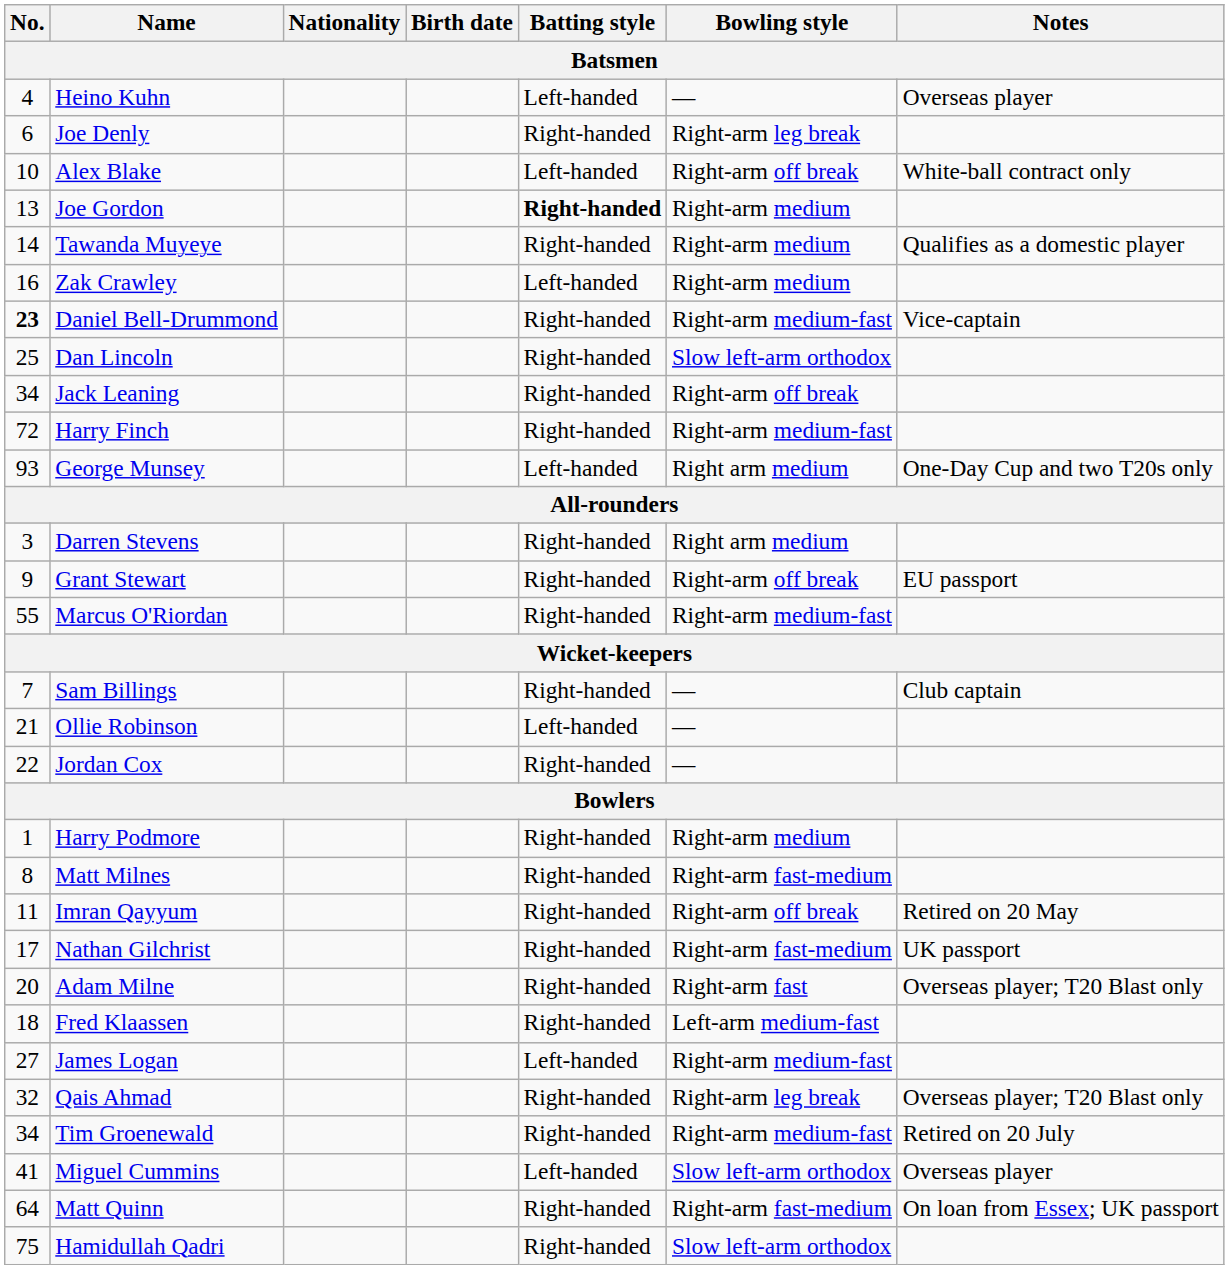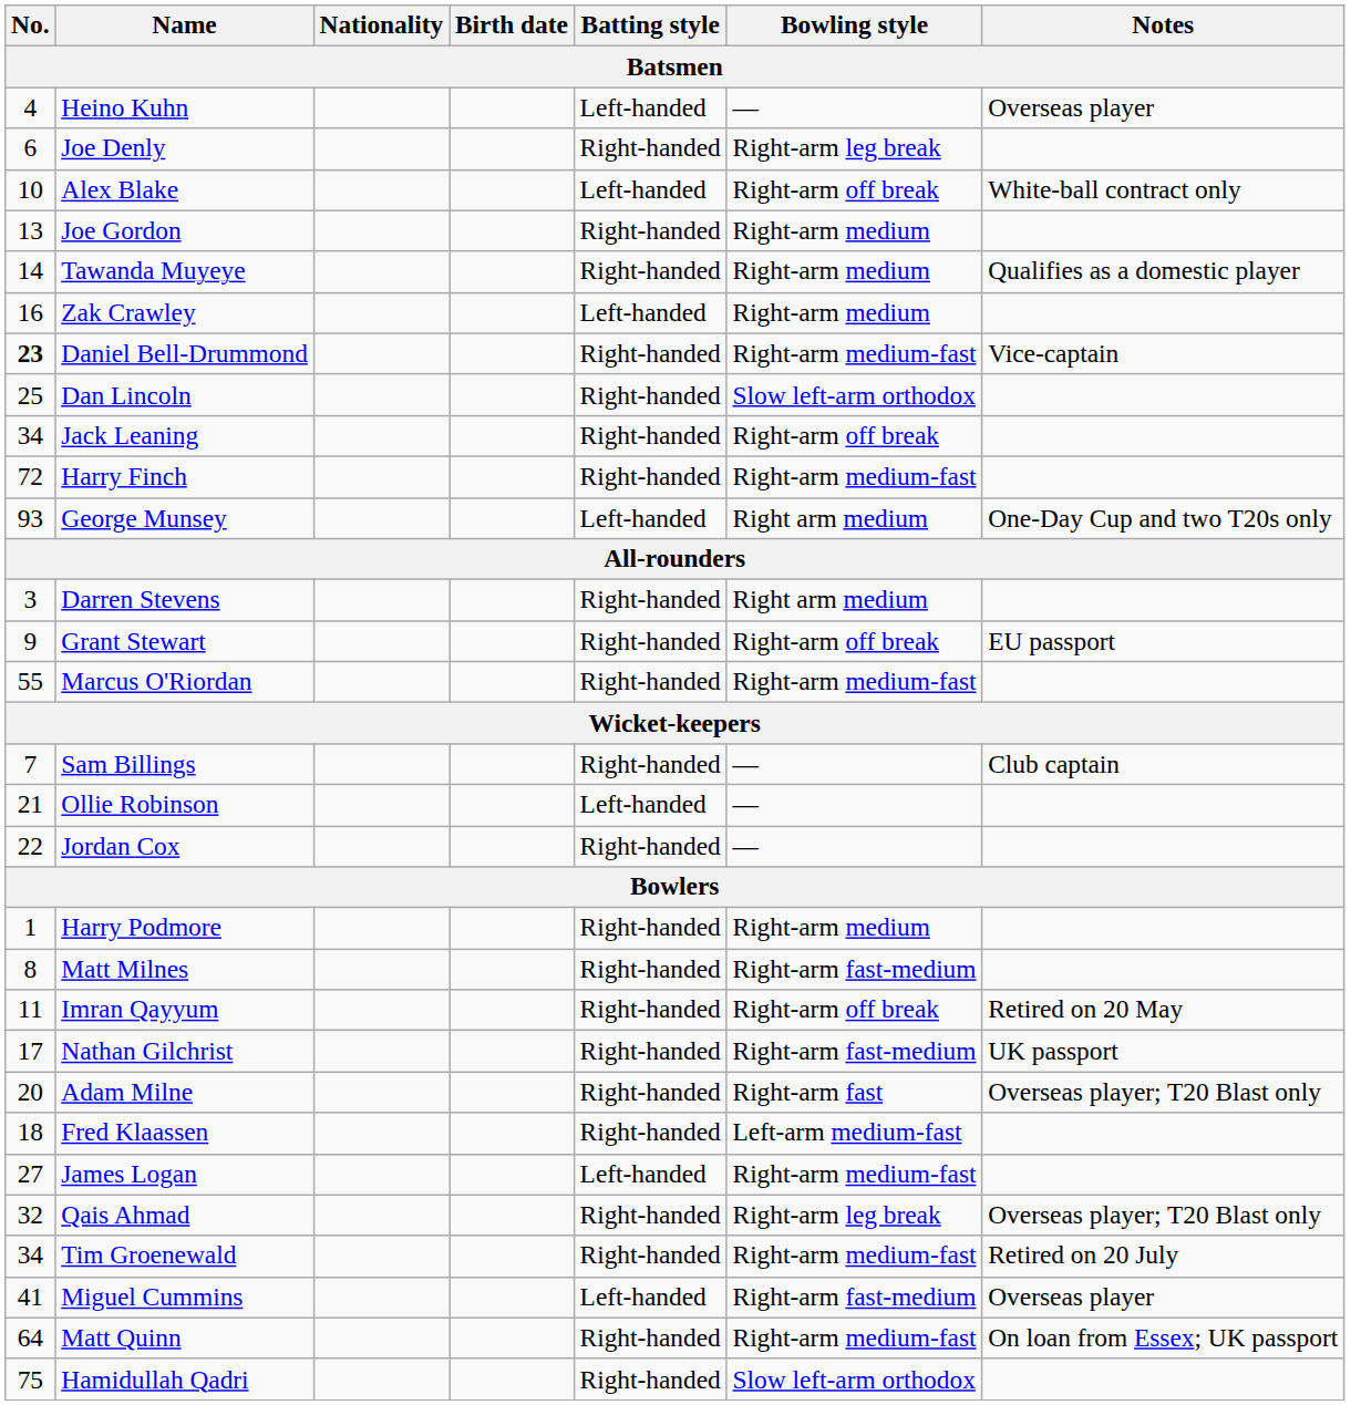 <table class="wikitable">
 <tr>
 <th>No.</th>
 <th>Name</th>
 <th>Nationality</th>
 <th>Birth date</th>
 <th>Batting style</th>
 <th>Bowling style</th>
 <th>Notes</th>
 </tr>
 <tr>
 <th colspan="7">Batsmen</th>
 </tr>
 <tr>
 <td style="text-align:center">4</td>
 <td><a href='#'>Heino Kuhn</a></td>
 <td></td>
 <td></td>
 <td>Left-handed</td>
 <td>—</td>
 <td>Overseas player</td>
 </tr>
 <tr>
 <td style="text-align:center">6</td>
 <td><a href='#'>Joe Denly</a></td>
 <td></td>
 <td></td>
 <td>Right-handed</td>
 <td>Right-arm <a href='#'>leg break</a></td>
 <td></td>
 </tr>
 <tr>
 <td style="text-align:center">10</td>
 <td><a href='#'>Alex Blake</a></td>
 <td></td>
 <td></td>
 <td>Left-handed</td>
 <td>Right-arm <a href='#'>off break</a></td>
 <td>White-ball contract only</td>
 </tr>
 <tr>
 <td style="text-align:center">13</td>
 <td><a href='#'>Joe Gordon</a></td>
 <td></td>
 <td></td>
-<td><strong>Right-handed</strong></td>
+<td>Right-handed</td>
 <td>Right-arm <a href='#'>medium</a></td>
 <td></td>
 </tr>
 <tr>
 <td style="text-align:center">14</td>
 <td><a href='#'>Tawanda Muyeye</a></td>
 <td></td>
 <td></td>
 <td>Right-handed</td>
 <td>Right-arm <a href='#'>medium</a></td>
 <td>Qualifies as a domestic player</td>
 </tr>
 <tr>
 <td style="text-align:center">16</td>
 <td><a href='#'>Zak Crawley</a></td>
 <td></td>
 <td></td>
 <td>Left-handed</td>
 <td>Right-arm <a href='#'>medium</a></td>
 <td></td>
 </tr>
 <tr>
 <td style="text-align:center"><strong>23</strong></td>
 <td><a href='#'>Daniel Bell-Drummond</a></td>
 <td></td>
 <td></td>
 <td>Right-handed</td>
 <td>Right-arm <a href='#'>medium-fast</a></td>
 <td>Vice-captain</td>
 </tr>
 <tr>
 <td style="text-align:center">25</td>
 <td><a href='#'>Dan Lincoln</a></td>
 <td></td>
 <td></td>
 <td>Right-handed</td>
 <td><a href='#'>Slow left-arm orthodox</a></td>
 <td></td>
 </tr>
 <tr>
 <td style="text-align:center">34</td>
 <td><a href='#'>Jack Leaning</a></td>
 <td></td>
 <td></td>
 <td>Right-handed</td>
 <td>Right-arm <a href='#'>off break</a></td>
 <td></td>
 </tr>
 <tr>
 <td style="text-align:center">72</td>
 <td><a href='#'>Harry Finch</a></td>
 <td></td>
 <td></td>
 <td>Right-handed</td>
 <td>Right-arm <a href='#'>medium-fast</a></td>
 <td></td>
 </tr>
 <tr>
 <td style="text-align:center">93</td>
 <td><a href='#'>George Munsey</a></td>
 <td></td>
 <td></td>
 <td>Left-handed</td>
 <td>Right arm <a href='#'>medium</a></td>
 <td>One-Day Cup and two T20s only</td>
 </tr>
 <tr>
 <th colspan="7">All-rounders</th>
 </tr>
 <tr>
 <td style="text-align:center">3</td>
 <td><a href='#'>Darren Stevens</a></td>
 <td></td>
 <td></td>
 <td>Right-handed</td>
 <td>Right arm <a href='#'>medium</a></td>
 <td></td>
 </tr>
 <tr>
 <td style="text-align:center">9</td>
 <td><a href='#'>Grant Stewart</a></td>
 <td></td>
 <td></td>
 <td>Right-handed</td>
 <td>Right-arm <a href='#'>off break</a></td>
 <td>EU passport</td>
 </tr>
 <tr>
 <td style="text-align:center">55</td>
 <td><a href='#'>Marcus O'Riordan</a></td>
 <td></td>
 <td></td>
 <td>Right-handed</td>
 <td>Right-arm <a href='#'>medium-fast</a></td>
 <td></td>
 </tr>
 <tr>
 <th colspan="7">Wicket-keepers</th>
 </tr>
 <tr>
 <td style="text-align:center">7</td>
 <td><a href='#'>Sam Billings</a></td>
 <td></td>
 <td></td>
 <td>Right-handed</td>
 <td>—</td>
 <td>Club captain</td>
 </tr>
 <tr>
 <td style="text-align:center">21</td>
 <td><a href='#'>Ollie Robinson</a></td>
 <td></td>
 <td></td>
 <td>Left-handed</td>
 <td>—</td>
 <td></td>
 </tr>
 <tr>
 <td style="text-align:center">22</td>
 <td><a href='#'>Jordan Cox</a></td>
 <td></td>
 <td></td>
 <td>Right-handed</td>
 <td>—</td>
 <td></td>
 </tr>
 <tr>
 <th colspan="7">Bowlers</th>
 </tr>
 <tr>
 <td style="text-align:center">1</td>
 <td><a href='#'>Harry Podmore</a></td>
 <td></td>
 <td></td>
 <td>Right-handed</td>
 <td>Right-arm <a href='#'>medium</a></td>
 <td></td>
 </tr>
 <tr>
 <td style="text-align:center">8</td>
 <td><a href='#'>Matt Milnes</a></td>
 <td></td>
 <td></td>
 <td>Right-handed</td>
 <td>Right-arm <a href='#'>fast-medium</a></td>
 <td></td>
 </tr>
 <tr>
 <td style="text-align:center">11</td>
 <td><a href='#'>Imran Qayyum</a></td>
 <td></td>
 <td></td>
 <td>Right-handed</td>
 <td>Right-arm <a href='#'>off break</a></td>
 <td>Retired on 20 May</td>
 </tr>
 <tr>
 <td style="text-align:center">17</td>
 <td><a href='#'>Nathan Gilchrist</a></td>
 <td></td>
 <td></td>
 <td>Right-handed</td>
 <td>Right-arm <a href='#'>fast-medium</a></td>
 <td>UK passport</td>
 </tr>
 <tr>
 <td style="text-align:center">20</td>
 <td><a href='#'>Adam Milne</a></td>
 <td></td>
 <td></td>
 <td>Right-handed</td>
 <td>Right-arm <a href='#'>fast</a></td>
 <td>Overseas player; T20 Blast only</td>
 </tr>
 <tr>
 <td style="text-align:center">18</td>
 <td><a href='#'>Fred Klaassen</a></td>
 <td></td>
 <td></td>
 <td>Right-handed</td>
 <td>Left-arm <a href='#'>medium-fast</a></td>
 <td></td>
 </tr>
 <tr>
 <td style="text-align:center">27</td>
 <td><a href='#'>James Logan</a></td>
 <td></td>
 <td></td>
 <td>Left-handed</td>
 <td>Right-arm <a href='#'>medium-fast</a></td>
 <td></td>
 </tr>
 <tr>
 <td style="text-align:center">32</td>
 <td><a href='#'>Qais Ahmad</a></td>
 <td></td>
 <td></td>
 <td>Right-handed</td>
 <td>Right-arm <a href='#'>leg break</a></td>
 <td>Overseas player; T20 Blast only</td>
 </tr>
 <tr>
 <td style="text-align:center">34</td>
 <td><a href='#'>Tim Groenewald</a></td>
 <td></td>
 <td></td>
 <td>Right-handed</td>
 <td>Right-arm <a href='#'>medium-fast</a></td>
 <td>Retired on 20 July</td>
 </tr>
 <tr>
 <td style="text-align:center">41</td>
 <td><a href='#'>Miguel Cummins</a></td>
 <td></td>
 <td></td>
 <td>Left-handed</td>
-<td><a href='#'>Slow left-arm orthodox</a></td>
+<td>Right-arm <a href='#'>fast-medium</a></td>
 <td>Overseas player</td>
 </tr>
 <tr>
 <td style="text-align:center">64</td>
 <td><a href='#'>Matt Quinn</a></td>
 <td></td>
 <td></td>
 <td>Right-handed</td>
-<td>Right-arm <a href='#'>fast-medium</a></td>
+<td>Right-arm <a href='#'>medium-fast</a></td>
 <td>On loan from <a href='#'>Essex</a>; UK passport</td>
 </tr>
 <tr>
 <td style="text-align:center">75</td>
 <td><a href='#'>Hamidullah Qadri</a></td>
 <td></td>
 <td></td>
 <td>Right-handed</td>
 <td><a href='#'>Slow left-arm orthodox</a></td>
 <td></td>
 </tr>
 </table>
